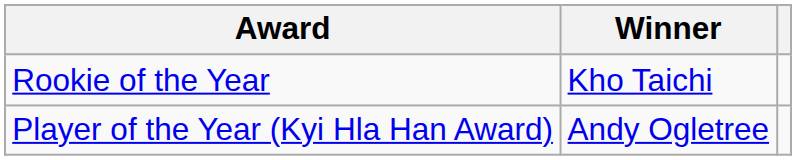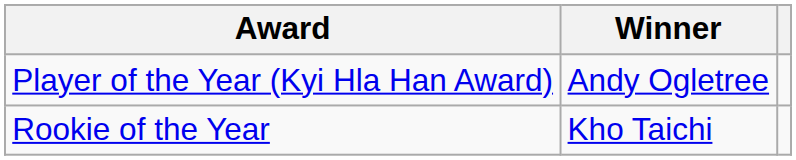 <table class="wikitable">
 <tr>
 <th>Award</th>
 <th>Winner</th>
 <th></th>
 </tr>
 <tr>
+<td><a href='#'>Player of the Year (Kyi Hla Han Award)</a></td>
+<td> <a href='#'>Andy Ogletree</a></td>
+<td></td>
+</tr>
+<tr>
 <td><a href='#'>Rookie of the Year</a></td>
 <td> <a href='#'>Kho Taichi</a></td>
 <td></td>
 </tr>
-<tr>
-<td><a href='#'>Player of the Year (Kyi Hla Han Award)</a></td>
-<td> <a href='#'>Andy Ogletree</a></td>
-<td></td>
-</tr>
 </table>
